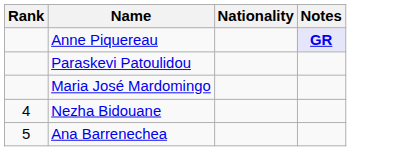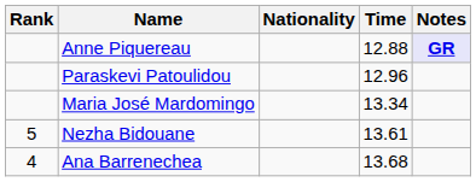 <table class="wikitable sortable" style="text-align:center">
 <tr>
 <th>Rank</th>
 <th>Name</th>
 <th>Nationality</th>
+<th>Time</th>
 <th>Notes</th>
 </tr>
 <tr>
 <td></td>
 <td align=left><a href='#'>Anne Piquereau</a></td>
 <td align=left></td>
+<td>12.88</td>
 <td style="background: lavender;"><strong><a href='#'>GR</a></strong></td>
 </tr>
 <tr>
 <td></td>
 <td align=left><a href='#'>Paraskevi Patoulidou</a></td>
 <td align=left></td>
+<td>12.96</td>
 <td></td>
 </tr>
 <tr>
 <td></td>
 <td align=left><a href='#'>Maria José Mardomingo</a></td>
 <td align=left></td>
+<td>13.34</td>
+<td></td>
+</tr>
+<tr>
+<td>5</td>
+<td align=left><a href='#'>Nezha Bidouane</a></td>
+<td align=left></td>
+<td>13.61</td>
 <td></td>
 </tr>
 <tr>
 <td>4</td>
-<td align=left><a href='#'>Nezha Bidouane</a></td>
-<td align=left></td>
-<td></td>
-</tr>
-<tr>
-<td>5</td>
 <td align=left><a href='#'>Ana Barrenechea</a></td>
 <td align=left></td>
+<td>13.68</td>
 <td></td>
 </tr>
 </table>
